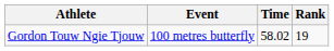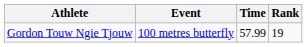 <table class="wikitable">
 <tr>
 <th>Athlete</th>
 <th>Event</th>
 <th>Time</th>
 <th>Rank</th>
 </tr>
 <tr>
 <td><a href='#'>Gordon Touw Ngie Tjouw</a></td>
 <td><a href='#'>100 metres butterfly</a></td>
-<td>58.02</td>
+<td>57.99</td>
 <td>19</td>
 </tr>
 </table>
